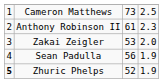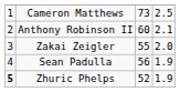 <table class="wikitable sortable" style="text-align:center">
 <tr>
 </tr>
 <tr>
 <td>1</td>
 <td>Cameron Matthews</td>
 <td>73</td>
 <td>2.5</td>
 </tr>
 <tr>
 <td>2</td>
 <td>Anthony Robinson II</td>
-<td>61</td>
-<td>2.3</td>
+<td>60</td>
+<td>2.1</td>
 </tr>
 <tr>
 <td>3</td>
 <td>Zakai Zeigler</td>
-<td>53</td>
+<td>55</td>
 <td>2.0</td>
 </tr>
 <tr>
 <td>4</td>
 <td>Sean Padulla</td>
 <td>56</td>
 <td>1.9</td>
 </tr>
 <tr>
 <td><strong>5</strong></td>
 <td>Zhuric Phelps</td>
 <td>52</td>
 <td>1.9</td>
 </tr>
 </table>
